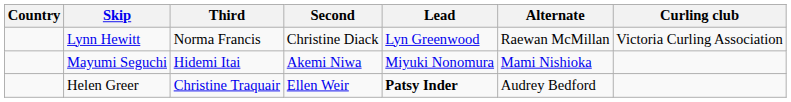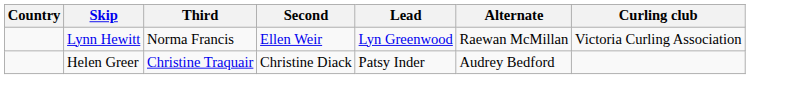 <table class="wikitable">
 <tr>
 <th>Country</th>
 <th><a href='#'>Skip</a></th>
 <th>Third</th>
 <th>Second</th>
 <th>Lead</th>
 <th>Alternate</th>
 <th>Curling club</th>
 </tr>
 <tr>
 <td></td>
 <td><a href='#'>Lynn Hewitt</a></td>
 <td>Norma Francis</td>
-<td>Christine Diack</td>
+<td><a href='#'>Ellen Weir</a></td>
 <td><a href='#'>Lyn Greenwood</a></td>
 <td>Raewan McMillan</td>
 <td>Victoria Curling Association</td>
 </tr>
 <tr>
 <td></td>
-<td><a href='#'>Mayumi Seguchi</a></td>
-<td><a href='#'>Hidemi Itai</a></td>
-<td><a href='#'>Akemi Niwa</a></td>
-<td><a href='#'>Miyuki Nonomura</a></td>
-<td><a href='#'>Mami Nishioka</a></td>
-<td></td>
-</tr>
-<tr>
-<td></td>
 <td>Helen Greer</td>
 <td><a href='#'>Christine Traquair</a></td>
-<td><a href='#'>Ellen Weir</a></td>
-<td><strong>Patsy Inder</strong></td>
+<td>Christine Diack</td>
+<td>Patsy Inder</td>
 <td>Audrey Bedford</td>
 <td></td>
 </tr>
 </table>
